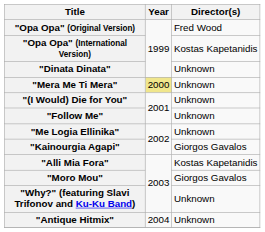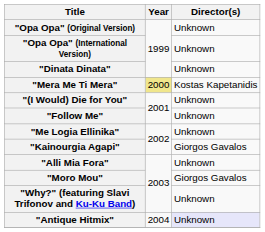 <table class="wikitable plainrowheaders">
 <tr>
 <th scope="col" style="width:14em;">Title</th>
 <th scope="col">Year</th>
 <th scope="col">Director(s)</th>
 </tr>
 <tr>
 <th scope="row">"Opa Opa" <small>(Original Version)</small></th>
 <td rowspan="3">1999</td>
-<td>Fred Wood</td>
+<td>Unknown</td>
 </tr>
 <tr>
 <th scope="row">"Opa Opa" <small>(International Version)</small></th>
-<td>Kostas Kapetanidis</td>
+<td>Unknown</td>
 </tr>
 <tr>
 <th scope="row">"Dinata Dinata"</th>
 <td>Unknown</td>
 </tr>
 <tr>
 <th scope="row">"Mera Me Ti Mera"</th>
 <td style="background: khaki;">2000</td>
-<td>Unknown</td>
+<td>Kostas Kapetanidis</td>
 </tr>
 <tr>
 <th scope="row">"(I Would) Die for You"</th>
 <td rowspan="2">2001</td>
 <td>Unknown</td>
 </tr>
 <tr>
 <th scope="row">"Follow Me"</th>
 <td>Unknown</td>
 </tr>
 <tr>
 <th scope="row">"Me Logia Ellinika"</th>
 <td rowspan="2">2002</td>
 <td>Unknown</td>
 </tr>
 <tr>
 <th scope="row">"Kainourgia Agapi"</th>
 <td>Giorgos Gavalos</td>
 </tr>
 <tr>
 <th scope="row">"Alli Mia Fora"</th>
 <td rowspan="3">2003</td>
-<td>Kostas Kapetanidis</td>
+<td>Unknown</td>
 </tr>
 <tr>
 <th scope="row">"Moro Mou"</th>
 <td>Giorgos Gavalos</td>
 </tr>
 <tr>
 <th scope="row">"Why?" <span>(featuring Slavi Trifonov and <a href='#'>Ku-Ku Band</a>)</span></th>
 <td>Unknown</td>
 </tr>
 <tr>
 <th scope="row">"Antique Hitmix"</th>
 <td>2004</td>
-<td>Unknown</td>
+<td style="background: lavender;">Unknown</td>
 </tr>
 <tr>
 </tr>
 </table>
